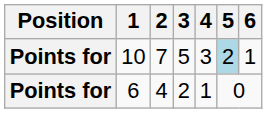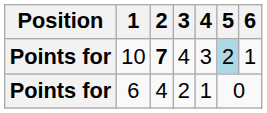 <table class="wikitable floatright" style="text-align: center">
 <tr>
 <th scope="col">Position</th>
 <th scope="col">1</th>
 <th scope="col">2</th>
 <th scope="col">3</th>
 <th scope="col">4</th>
 <th scope="col">5</th>
 <th scope="col">6</th>
 </tr>
 <tr>
 <th scope="row">Points for </th>
 <td>10</td>
-<td>7</td>
-<td>5</td>
+<td><strong>7</strong></td>
+<td>4</td>
 <td>3</td>
 <td style="background: lightblue;">2</td>
 <td>1</td>
 </tr>
 <tr>
 <th scope="row">Points for </th>
 <td>6</td>
 <td>4</td>
 <td>2</td>
 <td>1</td>
 <td colspan="2">0</td>
 </tr>
 </table>
